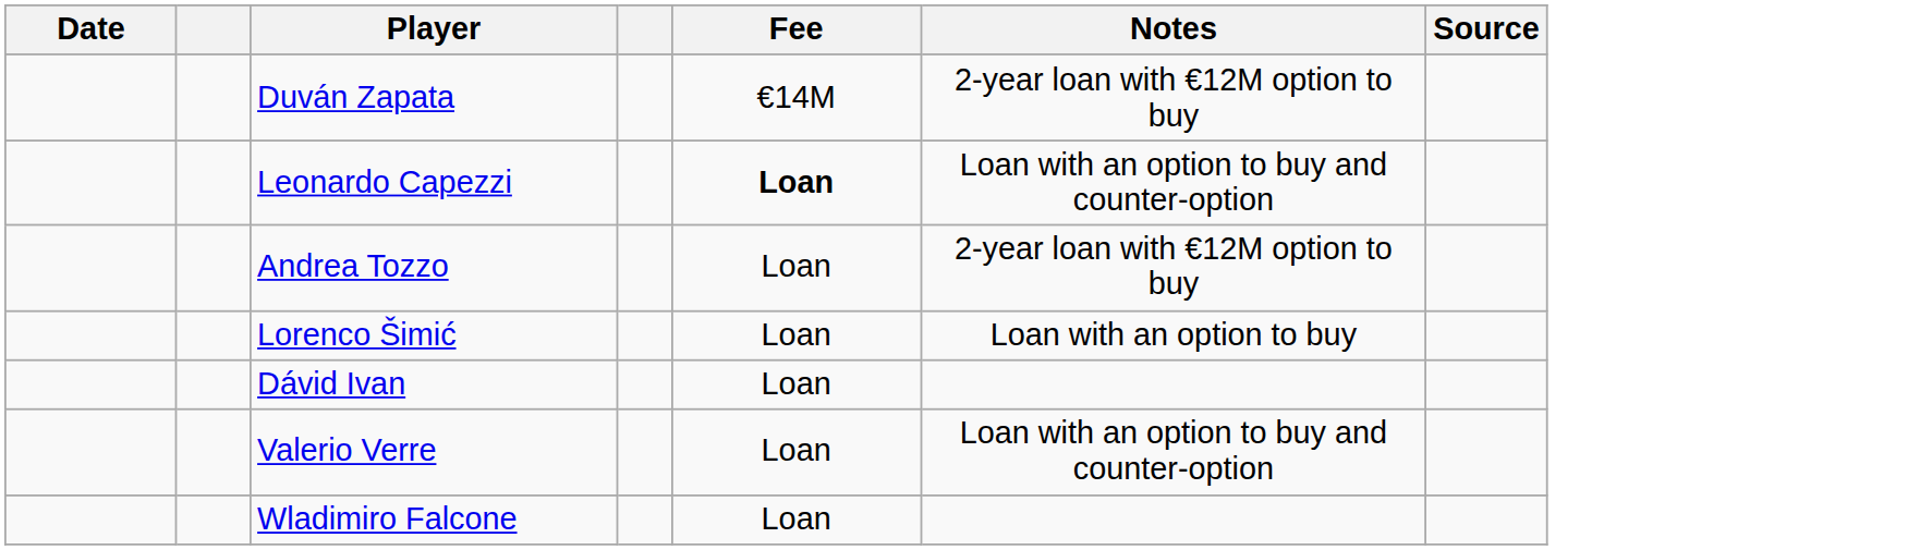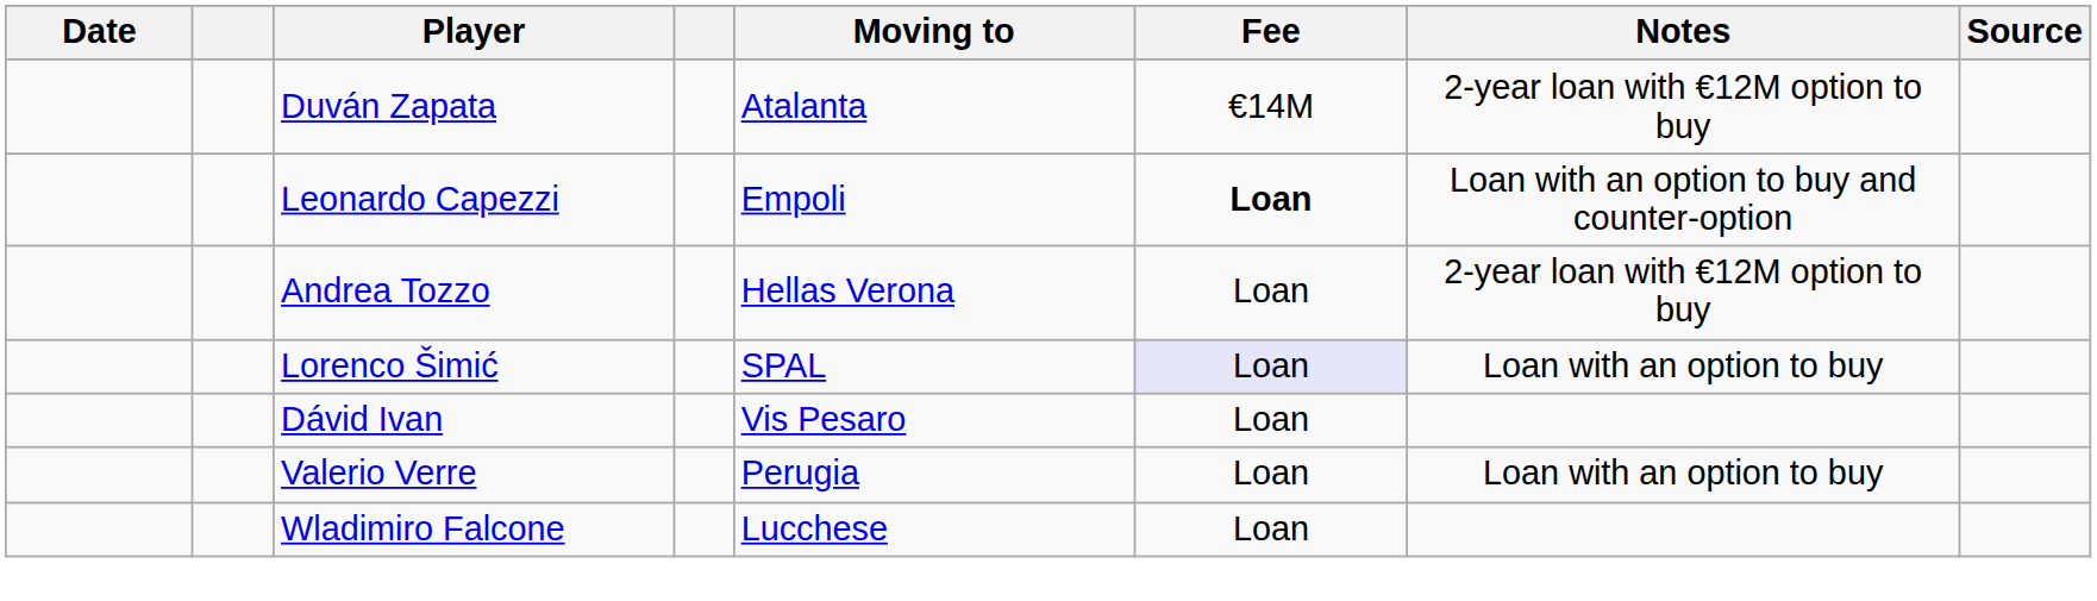 <table class="wikitable sortable">
 <tr>
 <th style="width:80px;">Date</th>
 <th style="width:30px;"></th>
 <th style="width:180px;">Player</th>
 <th style="width:20px;"></th>
+<th style="width:180px;">Moving to</th>
 <th style="width:120px;" class="unsortable">Fee</th>
 <th style="width:250px;" class="unsortable">Notes</th>
 <th style="width:20px;">Source</th>
 </tr>
 <tr>
 <td></td>
 <td align=center></td>
 <td> <a href='#'>Duván Zapata</a></td>
 <td align=center></td>
+<td> <a href='#'>Atalanta</a></td>
 <td align=center>€14M</td>
 <td align=center>2-year loan with €12M option to buy</td>
 <td></td>
 </tr>
 <tr>
 <td></td>
 <td align=center></td>
 <td> <a href='#'>Leonardo Capezzi</a></td>
 <td align=center></td>
+<td> <a href='#'>Empoli</a></td>
 <td align=center><strong>Loan</strong></td>
 <td align=center>Loan with an option to buy and counter-option</td>
 <td></td>
 </tr>
 <tr>
 <td></td>
 <td align=center></td>
 <td> <a href='#'>Andrea Tozzo</a></td>
 <td align=center></td>
+<td> <a href='#'>Hellas Verona</a></td>
 <td align=center>Loan</td>
 <td align=center>2-year loan with €12M option to buy</td>
 <td></td>
 </tr>
 <tr>
 <td></td>
 <td align=center></td>
 <td> <a href='#'>Lorenco Šimić</a></td>
 <td align=center></td>
-<td align=center>Loan</td>
+<td> <a href='#'>SPAL</a></td>
+<td align=center style="background: lavender;">Loan</td>
 <td align=center>Loan with an option to buy</td>
 <td></td>
 </tr>
 <tr>
 <td></td>
 <td align=center></td>
 <td> <a href='#'>Dávid Ivan</a></td>
 <td align=center></td>
+<td> <a href='#'>Vis Pesaro</a></td>
 <td align=center>Loan</td>
 <td align=center></td>
 <td></td>
 </tr>
 <tr>
 <td></td>
 <td align=center></td>
 <td> <a href='#'>Valerio Verre</a></td>
 <td align=center></td>
+<td> <a href='#'>Perugia</a></td>
 <td align=center>Loan</td>
-<td align=center>Loan with an option to buy and counter-option</td>
+<td align=center>Loan with an option to buy</td>
 <td></td>
 </tr>
 <tr>
 <td></td>
 <td align=center></td>
 <td> <a href='#'>Wladimiro Falcone</a></td>
 <td align=center></td>
+<td> <a href='#'>Lucchese</a></td>
 <td align=center>Loan</td>
 <td align=center></td>
 <td></td>
 </tr>
 </table>
